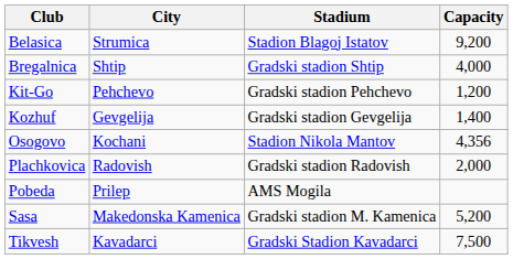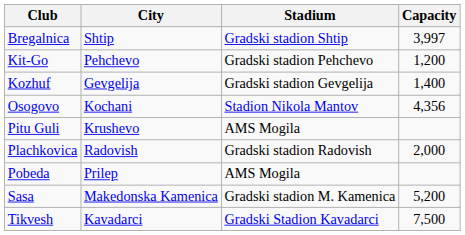 <table class="wikitable sortable">
 <tr>
 <th>Club</th>
 <th>City</th>
 <th>Stadium</th>
 <th>Capacity</th>
 </tr>
 <tr>
-<td><a href='#'>Belasica</a></td>
-<td><a href='#'>Strumica</a></td>
-<td><a href='#'>Stadion Blagoj Istatov</a></td>
-<td align=center>9,200</td>
-</tr>
-<tr>
 <td><a href='#'>Bregalnica</a></td>
 <td><a href='#'>Shtip</a></td>
 <td><a href='#'>Gradski stadion Shtip</a></td>
-<td align=center>4,000</td>
+<td align=center>3,997</td>
 </tr>
 <tr>
 <td><a href='#'>Kit-Go</a></td>
 <td><a href='#'>Pehchevo</a></td>
 <td>Gradski stadion Pehchevo</td>
 <td align=center>1,200</td>
 </tr>
 <tr>
 <td><a href='#'>Kozhuf</a></td>
 <td><a href='#'>Gevgelija</a></td>
 <td>Gradski stadion Gevgelija</td>
 <td align=center>1,400</td>
 </tr>
 <tr>
 <td><a href='#'>Osogovo</a></td>
 <td><a href='#'>Kochani</a></td>
 <td><a href='#'>Stadion Nikola Mantov</a></td>
 <td align=center>4,356</td>
+</tr>
+<tr>
+<td><a href='#'>Pitu Guli</a></td>
+<td><a href='#'>Krushevo</a></td>
+<td>AMS Mogila</td>
+<td></td>
 </tr>
 <tr>
 <td><a href='#'>Plachkovica</a></td>
 <td><a href='#'>Radovish</a></td>
 <td>Gradski stadion Radovish</td>
 <td align=center>2,000</td>
 </tr>
 <tr>
 <td><a href='#'>Pobeda</a></td>
 <td><a href='#'>Prilep</a></td>
 <td>AMS Mogila</td>
 <td></td>
 </tr>
 <tr>
 <td><a href='#'>Sasa</a></td>
 <td><a href='#'>Makedonska Kamenica</a></td>
 <td>Gradski stadion M. Kamenica</td>
 <td align=center>5,200</td>
 </tr>
 <tr>
 <td><a href='#'>Tikvesh</a></td>
 <td><a href='#'>Kavadarci</a></td>
 <td><a href='#'>Gradski Stadion Kavadarci</a></td>
 <td align=center>7,500</td>
 </tr>
 </table>
